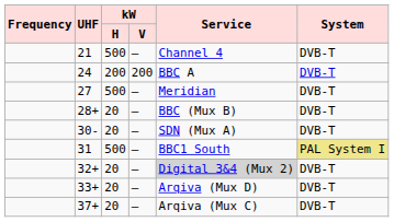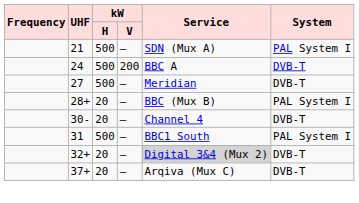 <table class="wikitable sortable">
 <tr>
 <th style="background: #ffdddd; color: black; vertical-align: middle; text-align: center; " class="table-no2" rowspan=2>Frequency</th>
 <th style="background: #ffdddd; color: black; vertical-align: middle; text-align: center; " class="table-no2" rowspan=2>UHF</th>
 <th style="background: #ffdddd; color: black; vertical-align: middle; text-align: center; " class="table-no2" colspan=2>kW</th>
 <th style="background: #ffdddd; color: black; vertical-align: middle; text-align: center; " class="table-no2" rowspan=2>Service</th>
 <th style="background: #ffdddd; color: black; vertical-align: middle; text-align: center; " class="table-no2" rowspan=2>System</th>
 </tr>
 <tr>
 <th style="background: #ffdddd; color: black; vertical-align: middle; text-align: center; " class="table-no2">H</th>
 <th style="background: #ffdddd; color: black; vertical-align: middle; text-align: center; " class="table-no2">V</th>
 </tr>
 <tr>
 <td></td>
 <td>21</td>
 <td>500</td>
 <td>—</td>
-<td><a href='#'>Channel 4</a></td>
-<td>DVB-T</td>
+<td><a href='#'>SDN</a> (Mux A)</td>
+<td><a href='#'>PAL</a> System I</td>
 </tr>
 <tr>
 <td></td>
 <td>24</td>
-<td>200</td>
+<td>500</td>
 <td>200</td>
 <td><a href='#'>BBC</a> A</td>
 <td><a href='#'>DVB-T</a></td>
 </tr>
 <tr>
 <td></td>
 <td>27</td>
 <td>500</td>
 <td>—</td>
 <td><a href='#'>Meridian</a></td>
 <td>DVB-T</td>
 </tr>
 <tr>
 <td></td>
 <td>28+</td>
 <td>20</td>
 <td>—</td>
 <td><a href='#'>BBC</a> (Mux B)</td>
-<td>DVB-T</td>
+<td>PAL System I</td>
 </tr>
 <tr>
 <td></td>
 <td>30-</td>
 <td>20</td>
 <td>—</td>
-<td><a href='#'>SDN</a> (Mux A)</td>
+<td><a href='#'>Channel 4</a></td>
 <td>DVB-T</td>
 </tr>
 <tr>
 <td></td>
 <td>31</td>
 <td>500</td>
 <td>—</td>
 <td><a href='#'>BBC1 South</a></td>
-<td style="background: khaki;">PAL System I</td>
+<td>PAL System I</td>
 </tr>
 <tr>
 <td></td>
 <td>32+</td>
 <td>20</td>
 <td>—</td>
 <td style="background: lightgrey;"><a href='#'>Digital 3&4</a> (Mux 2)</td>
 <td>DVB-T</td>
 </tr>
 <tr>
 <td></td>
-<td>33+</td>
-<td>20</td>
-<td>—</td>
-<td><a href='#'>Arqiva</a> (Mux D)</td>
-<td>DVB-T</td>
-</tr>
-<tr>
-<td></td>
 <td>37+</td>
 <td>20</td>
 <td>—</td>
 <td>Arqiva (Mux C)</td>
 <td>DVB-T</td>
 </tr>
 </table>
